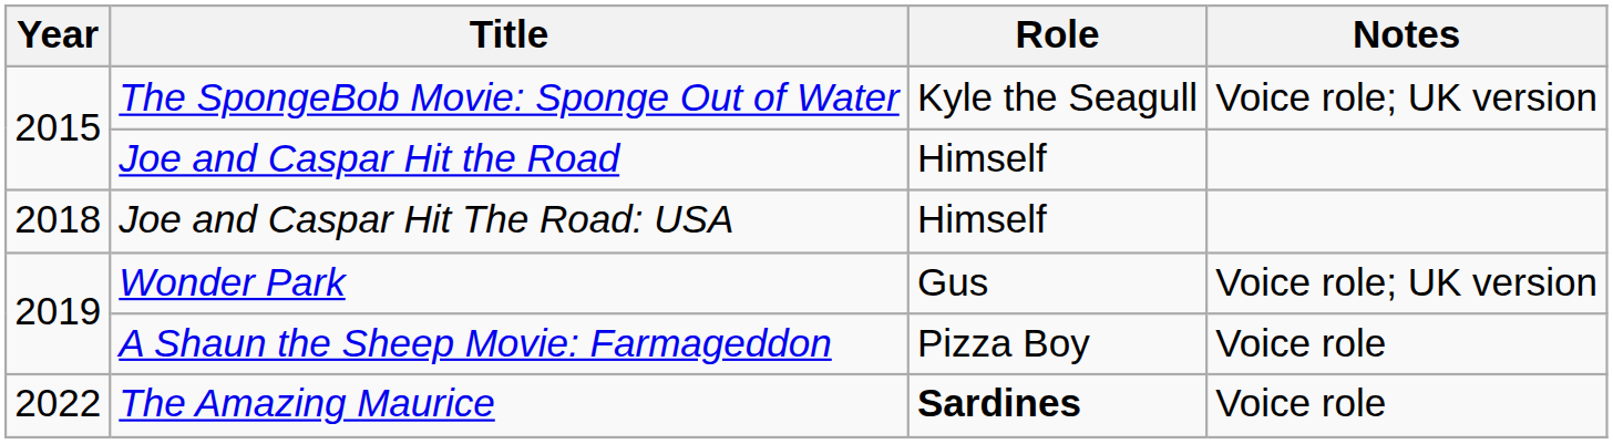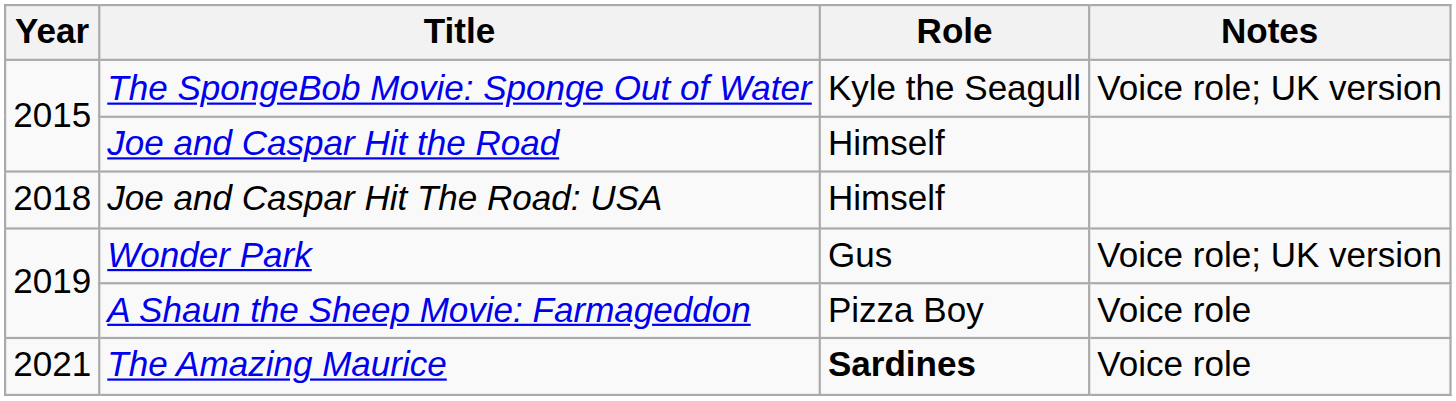 <table class="wikitable">
 <tr>
 <th>Year</th>
 <th>Title</th>
 <th>Role</th>
 <th>Notes</th>
 </tr>
 <tr>
 <td rowspan="2">2015</td>
 <td><em><a href='#'>The SpongeBob Movie: Sponge Out of Water</a></em></td>
 <td>Kyle the Seagull</td>
 <td>Voice role; UK version</td>
 </tr>
 <tr>
 <td><em><a href='#'>Joe and Caspar Hit the Road</a></em></td>
 <td>Himself</td>
 <td></td>
 </tr>
 <tr>
 <td>2018</td>
 <td><em>Joe and Caspar Hit The Road: USA</em></td>
 <td>Himself</td>
 <td></td>
 </tr>
 <tr>
 <td rowspan="2">2019</td>
 <td><em><a href='#'>Wonder Park</a></em></td>
 <td>Gus</td>
 <td>Voice role; UK version</td>
 </tr>
 <tr>
 <td><em><a href='#'>A Shaun the Sheep Movie: Farmageddon</a></em></td>
 <td>Pizza Boy</td>
 <td>Voice role</td>
 </tr>
 <tr>
-<td>2022</td>
+<td>2021</td>
 <td><em><a href='#'>The Amazing Maurice</a></em></td>
 <td><strong>Sardines</strong></td>
 <td>Voice role</td>
 </tr>
 </table>
